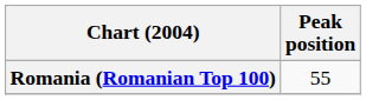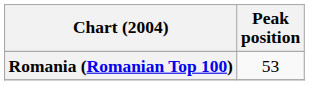 <table class="wikitable sortable plainrowheaders" style="text-align:center">
 <tr>
 <th scope="col">Chart (2004)</th>
 <th scope="col">Peak<br>position</th>
 </tr>
 <tr>
 </tr>
 <tr>
 <th scope="row">Romania (<a href='#'>Romanian Top 100</a>)</th>
-<td>55</td>
+<td>53</td>
 </tr>
 <tr>
 </tr>
 <tr>
 </tr>
 </table>
